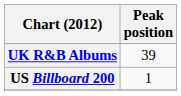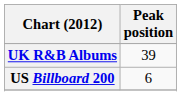 <table class="wikitable sortable plainrowheaders">
 <tr>
 <th scope="col">Chart (2012)</th>
 <th scope="col">Peak<br>position</th>
 </tr>
 <tr>
 </tr>
 <tr>
 </tr>
 <tr>
 </tr>
 <tr>
 <th scope="row"><a href='#'>UK R&B Albums</a></th>
 <td style="text-align:center;">39</td>
 </tr>
 <tr>
 <th scope="row">US <a href='#'><em>Billboard</em> 200</a></th>
-<td style="text-align:center;">1</td>
+<td style="text-align:center;">6</td>
 </tr>
 <tr>
 </tr>
 <tr>
 </tr>
 </table>
